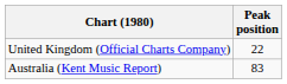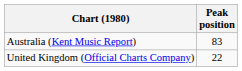 <table class="wikitable">
 <tr>
 <th>Chart (1980)</th>
 <th>Peak<br> position</th>
 </tr>
 <tr>
+<td>Australia (<a href='#'>Kent Music Report</a>)</td>
+<td align="center">83</td>
+</tr>
+<tr>
 <td>United Kingdom (<a href='#'>Official Charts Company</a>)</td>
 <td align="center">22</td>
 </tr>
-<tr>
-<td>Australia (<a href='#'>Kent Music Report</a>)</td>
-<td align="center">83</td>
-</tr>
 </table>
